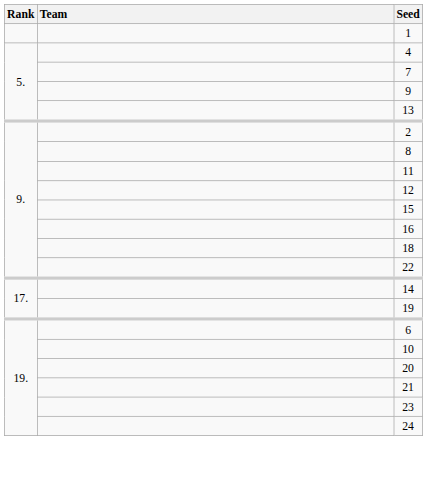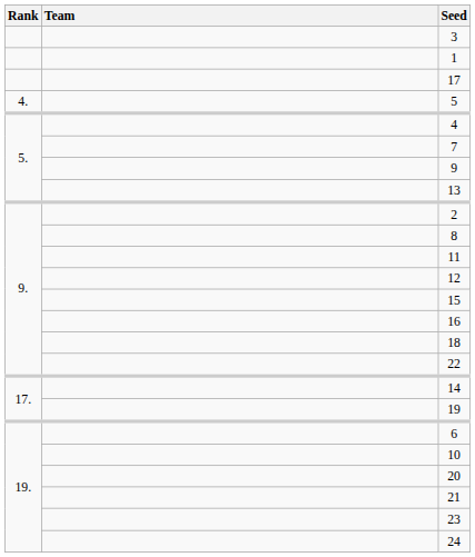 <table class="wikitable" style="font-size:95%;">
 <tr>
 <th>Rank</th>
 <th style="text-align: left; width: 30em">Team</th>
 <th>Seed</th>
 </tr>
 <tr>
 <td align="center"></td>
 <td></td>
+<td align="center">3</td>
+</tr>
+<tr>
+<td align="center"></td>
+<td></td>
 <td align="center">1</td>
+</tr>
+<tr>
+<td align="center"></td>
+<td></td>
+<td align="center">17</td>
+</tr>
+<tr style="border-bottom: 4px solid #cccccc;">
+<td align="center">4.</td>
+<td></td>
+<td align="center">5</td>
 </tr>
 <tr>
 <td rowspan=4 align="center">5.</td>
 <td></td>
 <td align="center">4</td>
 </tr>
 <tr>
 <td></td>
 <td align="center">7</td>
 </tr>
 <tr>
 <td></td>
 <td align="center">9</td>
 </tr>
 <tr style="border-bottom: 4px solid #cccccc;">
 <td></td>
 <td align="center">13</td>
 </tr>
 <tr>
 <td rowspan=8 align="center">9.</td>
 <td></td>
 <td align="center">2</td>
 </tr>
 <tr>
 <td></td>
 <td align="center">8</td>
 </tr>
 <tr>
 <td></td>
 <td align="center">11</td>
 </tr>
 <tr>
 <td></td>
 <td align="center">12</td>
 </tr>
 <tr>
 <td></td>
 <td align="center">15</td>
 </tr>
 <tr>
 <td></td>
 <td align="center">16</td>
 </tr>
 <tr>
 <td></td>
 <td align="center">18</td>
 </tr>
 <tr style="border-bottom: 4px solid #cccccc;">
 <td></td>
 <td align="center">22</td>
 </tr>
 <tr>
 <td rowspan=2 align="center">17.</td>
 <td></td>
 <td align="center">14</td>
 </tr>
 <tr style="border-bottom: 4px solid #cccccc;">
 <td></td>
 <td align="center">19</td>
 </tr>
 <tr>
 <td rowspan=6 align="center">19.</td>
 <td></td>
 <td align="center">6</td>
 </tr>
 <tr>
 <td></td>
 <td align="center">10</td>
 </tr>
 <tr>
 <td></td>
 <td align="center">20</td>
 </tr>
 <tr>
 <td></td>
 <td align="center">21</td>
 </tr>
 <tr>
 <td></td>
 <td align="center">23</td>
 </tr>
 <tr>
 <td></td>
 <td align="center">24</td>
 </tr>
 </table>
